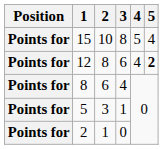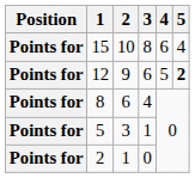 <table class="wikitable floatright" style="text-align: center">
 <tr>
 <th scope="col">Position</th>
 <th scope="col">1</th>
 <th scope="col">2</th>
 <th scope="col">3</th>
 <th scope="col">4</th>
 <th scope="col">5</th>
 </tr>
 <tr>
 <th scope="row">Points for </th>
 <td>15</td>
 <td>10</td>
 <td>8</td>
-<td>5</td>
+<td>6</td>
 <td>4</td>
 </tr>
 <tr>
 <th scope="row">Points for </th>
 <td>12</td>
-<td>8</td>
+<td>9</td>
 <td>6</td>
-<td>4</td>
+<td>5</td>
 <td><strong>2</strong></td>
 </tr>
 <tr>
 <th scope="row">Points for </th>
 <td>8</td>
 <td>6</td>
 <td>4</td>
 <td colspan=2 rowspan=3>0</td>
 </tr>
 <tr>
 <th scope="row">Points for </th>
 <td>5</td>
 <td>3</td>
 <td>1</td>
 </tr>
 <tr>
 <th scope="row">Points for </th>
 <td>2</td>
 <td>1</td>
 <td>0</td>
 </tr>
 </table>
